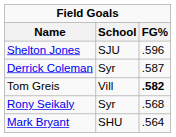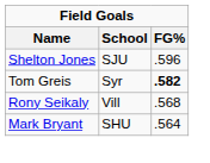 <table class="wikitable">
 <tr>
 <td colspan=3 style="text-align:center;"><strong>Field Goals</strong></td>
 </tr>
 <tr>
 <th>Name</th>
 <th>School</th>
 <th>FG%</th>
 </tr>
 <tr>
 <td><a href='#'>Shelton Jones</a></td>
 <td>SJU</td>
 <td>.596</td>
 </tr>
 <tr>
-<td><a href='#'>Derrick Coleman</a></td>
+<td>Tom Greis</td>
 <td>Syr</td>
-<td>.587</td>
-</tr>
-<tr>
-<td>Tom Greis</td>
-<td>Vill</td>
 <td><strong>.582</strong></td>
 </tr>
 <tr>
 <td><a href='#'>Rony Seikaly</a></td>
-<td>Syr</td>
+<td>Vill</td>
 <td>.568</td>
 </tr>
 <tr>
 <td><a href='#'>Mark Bryant</a></td>
 <td>SHU</td>
 <td>.564</td>
 </tr>
 </table>
